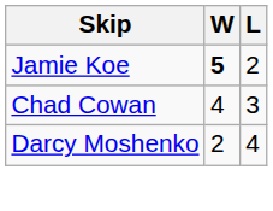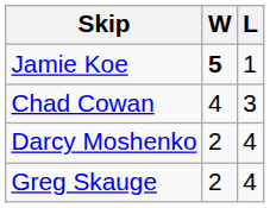 <table class="wikitable">
 <tr>
 <th bgcolor="#efefef">Skip</th>
 <th bgcolor="#efefef">W</th>
 <th bgcolor="#efefef">L</th>
 </tr>
 <tr>
 <td><a href='#'>Jamie Koe</a></td>
 <td><strong>5</strong></td>
-<td>2</td>
+<td>1</td>
 </tr>
 <tr>
 <td><a href='#'>Chad Cowan</a></td>
 <td>4</td>
 <td>3</td>
 </tr>
 <tr>
 <td><a href='#'>Darcy Moshenko</a></td>
 <td>2</td>
 <td>4</td>
 </tr>
+<tr>
+<td><a href='#'>Greg Skauge</a></td>
+<td>2</td>
+<td>4</td>
+</tr>
 </table>
